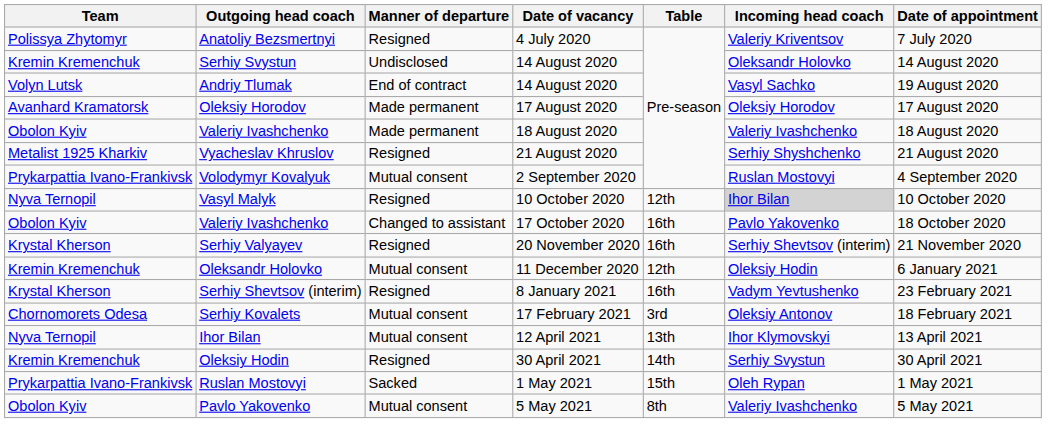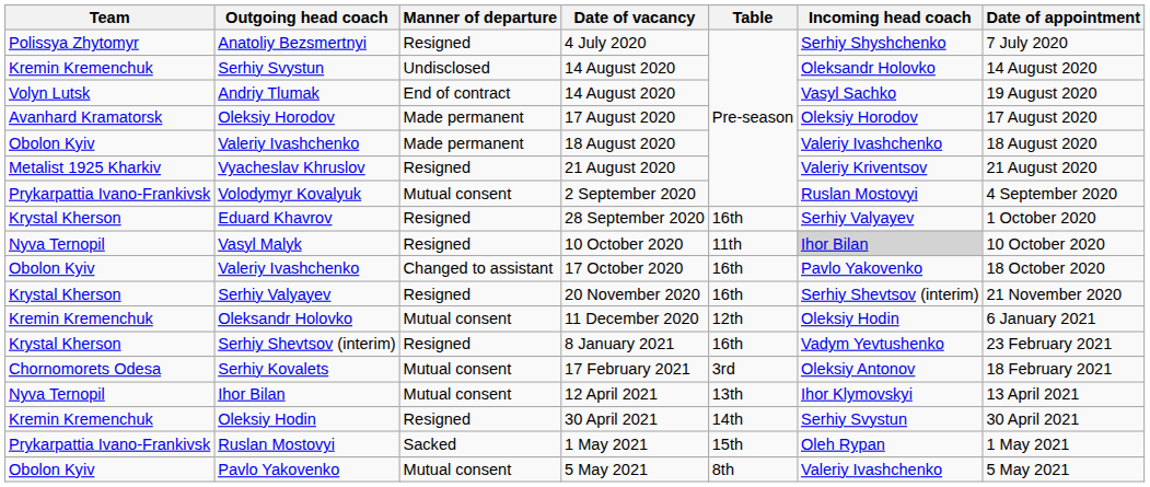 <table class="wikitable sortable" style="font-size:85%">
 <tr>
 <th>Team</th>
 <th>Outgoing head coach</th>
 <th>Manner of departure</th>
 <th>Date of vacancy</th>
 <th>Table</th>
 <th>Incoming head coach</th>
 <th>Date of appointment</th>
 </tr>
 <tr>
 <td><a href='#'>Polissya Zhytomyr</a></td>
 <td> <a href='#'>Anatoliy Bezsmertnyi</a></td>
 <td>Resigned</td>
 <td>4 July 2020</td>
 <td rowspan=7>Pre-season</td>
-<td> <a href='#'>Valeriy Kriventsov</a></td>
+<td> <a href='#'>Serhiy Shyshchenko</a></td>
 <td>7 July 2020</td>
 </tr>
 <tr>
 <td><a href='#'>Kremin Kremenchuk</a></td>
 <td> <a href='#'>Serhiy Svystun</a></td>
 <td>Undisclosed</td>
 <td>14 August 2020</td>
 <td> <a href='#'>Oleksandr Holovko</a></td>
 <td>14 August 2020</td>
 </tr>
 <tr>
 <td><a href='#'>Volyn Lutsk</a></td>
 <td> <a href='#'>Andriy Tlumak</a></td>
 <td>End of contract</td>
 <td>14 August 2020</td>
 <td> <a href='#'>Vasyl Sachko</a></td>
 <td>19 August 2020</td>
 </tr>
 <tr>
 <td><a href='#'>Avanhard Kramatorsk</a></td>
 <td> <a href='#'>Oleksiy Horodov</a> </td>
 <td>Made permanent</td>
 <td>17 August 2020</td>
 <td> <a href='#'>Oleksiy Horodov</a></td>
 <td>17 August 2020</td>
 </tr>
 <tr>
 <td><a href='#'>Obolon Kyiv</a></td>
 <td> <a href='#'>Valeriy Ivashchenko</a> </td>
 <td>Made permanent</td>
 <td>18 August 2020</td>
 <td> <a href='#'>Valeriy Ivashchenko</a></td>
 <td>18 August 2020</td>
 </tr>
 <tr>
 <td><a href='#'>Metalist 1925 Kharkiv</a></td>
 <td> <a href='#'>Vyacheslav Khruslov</a> </td>
 <td>Resigned</td>
 <td>21 August 2020</td>
-<td> <a href='#'>Serhiy Shyshchenko</a></td>
+<td> <a href='#'>Valeriy Kriventsov</a></td>
 <td>21 August 2020</td>
 </tr>
 <tr>
 <td><a href='#'>Prykarpattia Ivano-Frankivsk</a></td>
 <td> <a href='#'>Volodymyr Kovalyuk</a></td>
 <td>Mutual consent</td>
 <td>2 September 2020</td>
 <td> <a href='#'>Ruslan Mostovyi</a></td>
 <td>4 September 2020</td>
 </tr>
 <tr>
+<td><a href='#'>Krystal Kherson</a></td>
+<td> <a href='#'>Eduard Khavrov</a></td>
+<td>Resigned</td>
+<td>28 September 2020</td>
+<td>16th</td>
+<td> <a href='#'>Serhiy Valyayev</a></td>
+<td>1 October 2020</td>
+</tr>
+<tr>
 <td><a href='#'>Nyva Ternopil</a></td>
 <td> <a href='#'>Vasyl Malyk</a></td>
 <td>Resigned</td>
 <td>10 October 2020</td>
-<td>12th</td>
+<td>11th</td>
 <td style="background: lightgrey;"> <a href='#'>Ihor Bilan</a></td>
 <td>10 October 2020</td>
 </tr>
 <tr>
 <td><a href='#'>Obolon Kyiv</a></td>
 <td> <a href='#'>Valeriy Ivashchenko</a></td>
 <td>Changed to assistant</td>
 <td>17 October 2020</td>
 <td>16th</td>
 <td> <a href='#'>Pavlo Yakovenko</a></td>
 <td>18 October 2020</td>
 </tr>
 <tr>
 <td><a href='#'>Krystal Kherson</a></td>
 <td> <a href='#'>Serhiy Valyayev</a></td>
 <td>Resigned</td>
 <td>20 November 2020</td>
 <td>16th</td>
 <td> <a href='#'>Serhiy Shevtsov</a> (interim)</td>
 <td>21 November 2020</td>
 </tr>
 <tr>
 <td><a href='#'>Kremin Kremenchuk</a></td>
 <td> <a href='#'>Oleksandr Holovko</a></td>
 <td>Mutual consent</td>
 <td>11 December 2020</td>
 <td>12th</td>
 <td> <a href='#'>Oleksiy Hodin</a></td>
 <td>6 January 2021</td>
 </tr>
 <tr>
 <td><a href='#'>Krystal Kherson</a></td>
 <td> <a href='#'>Serhiy Shevtsov</a> (interim)</td>
 <td>Resigned</td>
 <td>8 January 2021</td>
 <td>16th</td>
 <td> <a href='#'>Vadym Yevtushenko</a></td>
 <td>23 February 2021</td>
 </tr>
 <tr>
 <td><a href='#'>Chornomorets Odesa</a></td>
 <td> <a href='#'>Serhiy Kovalets</a></td>
 <td>Mutual consent</td>
 <td>17 February 2021</td>
 <td>3rd</td>
 <td> <a href='#'>Oleksiy Antonov</a></td>
 <td>18 February 2021</td>
 </tr>
 <tr>
 <td><a href='#'>Nyva Ternopil</a></td>
 <td> <a href='#'>Ihor Bilan</a></td>
 <td>Mutual consent</td>
 <td>12 April 2021</td>
 <td>13th</td>
 <td> <a href='#'>Ihor Klymovskyi</a></td>
 <td>13 April 2021</td>
 </tr>
 <tr>
 <td><a href='#'>Kremin Kremenchuk</a></td>
 <td> <a href='#'>Oleksiy Hodin</a></td>
 <td>Resigned</td>
 <td>30 April 2021</td>
 <td>14th</td>
 <td> <a href='#'>Serhiy Svystun</a> </td>
 <td>30 April 2021</td>
 </tr>
 <tr>
 <td><a href='#'>Prykarpattia Ivano-Frankivsk</a></td>
 <td> <a href='#'>Ruslan Mostovyi</a></td>
 <td>Sacked</td>
 <td>1 May 2021</td>
 <td>15th</td>
 <td> <a href='#'>Oleh Rypan</a> </td>
 <td>1 May 2021</td>
 </tr>
 <tr>
 <td><a href='#'>Obolon Kyiv</a></td>
 <td> <a href='#'>Pavlo Yakovenko</a></td>
 <td>Mutual consent</td>
 <td>5 May 2021</td>
 <td>8th</td>
 <td> <a href='#'>Valeriy Ivashchenko</a> </td>
 <td>5 May 2021</td>
 </tr>
 </table>
